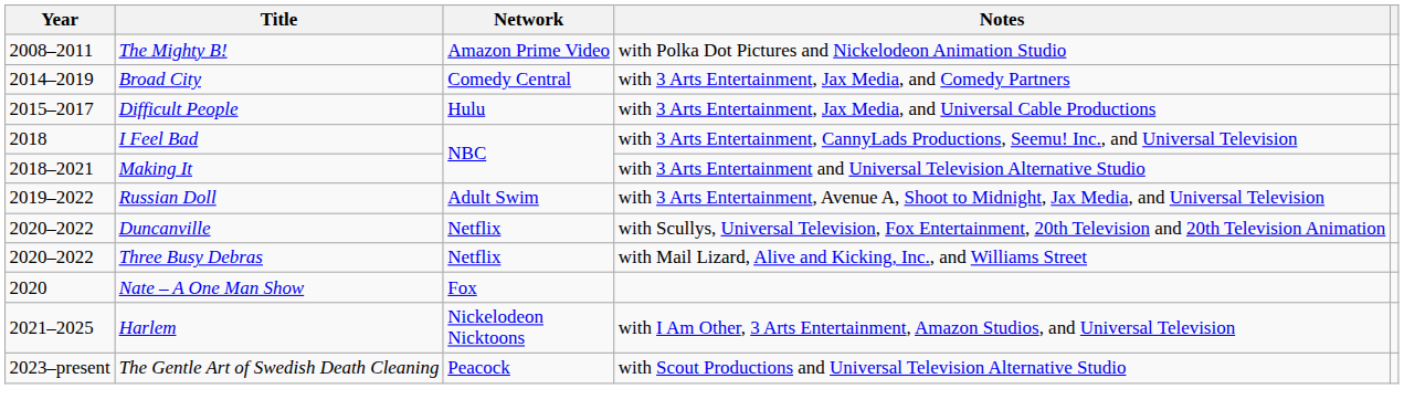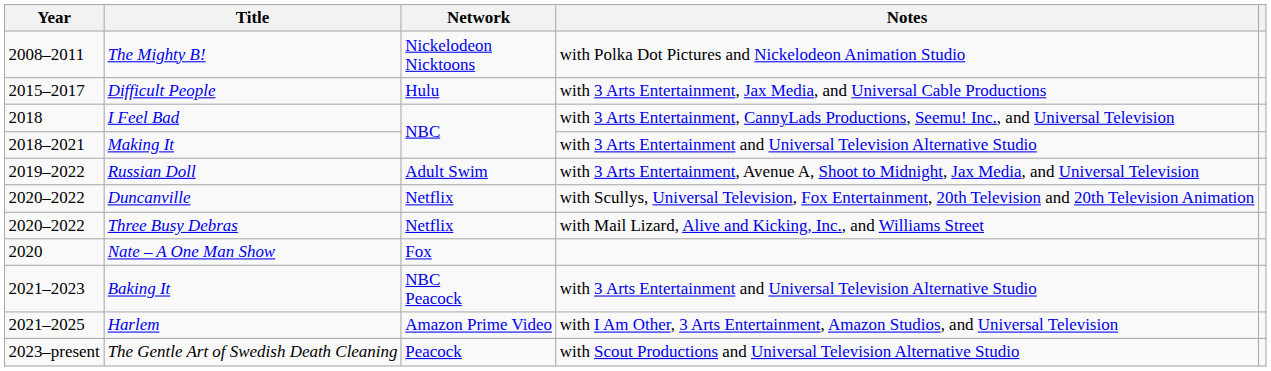 <table class="wikitable sortable">
 <tr>
 <th>Year</th>
 <th>Title</th>
 <th>Network</th>
 <th class="unsortable">Notes</th>
 <th class="unsortable"></th>
 </tr>
 <tr>
 <td>2008–2011</td>
 <td><em><a href='#'>The Mighty B!</a></em></td>
-<td><a href='#'>Amazon Prime Video</a></td>
+<td><a href='#'>Nickelodeon</a><br><a href='#'>Nicktoons</a></td>
 <td>with Polka Dot Pictures and <a href='#'>Nickelodeon Animation Studio</a></td>
-<td></td>
-</tr>
-<tr>
-<td>2014–2019</td>
-<td><em><a href='#'>Broad City</a></em></td>
-<td><a href='#'>Comedy Central</a></td>
-<td>with <a href='#'>3 Arts Entertainment</a>, <a href='#'>Jax Media</a>, and <a href='#'>Comedy Partners</a></td>
 <td></td>
 </tr>
 <tr>
 <td>2015–2017</td>
 <td><em><a href='#'>Difficult People</a></em></td>
 <td><a href='#'>Hulu</a></td>
 <td>with <a href='#'>3 Arts Entertainment</a>, <a href='#'>Jax Media</a>, and <a href='#'>Universal Cable Productions</a></td>
 <td></td>
 </tr>
 <tr>
 <td>2018</td>
 <td><em><a href='#'>I Feel Bad</a></em></td>
 <td rowspan="2"><a href='#'>NBC</a></td>
 <td>with <a href='#'>3 Arts Entertainment</a>, <a href='#'>CannyLads Productions</a>, <a href='#'>Seemu! Inc.</a>, and <a href='#'>Universal Television</a></td>
 <td></td>
 </tr>
 <tr>
 <td>2018–2021</td>
 <td><em><a href='#'>Making It</a></em></td>
 <td>with <a href='#'>3 Arts Entertainment</a> and <a href='#'>Universal Television Alternative Studio</a></td>
 <td></td>
 </tr>
 <tr>
 <td>2019–2022</td>
 <td><em><a href='#'>Russian Doll</a></em></td>
 <td><a href='#'>Adult Swim</a></td>
 <td>with <a href='#'>3 Arts Entertainment</a>, Avenue A, <a href='#'>Shoot to Midnight</a>, <a href='#'>Jax Media</a>, and <a href='#'>Universal Television</a></td>
 <td></td>
 </tr>
 <tr>
 <td>2020–2022</td>
 <td><em><a href='#'>Duncanville</a></em></td>
 <td><a href='#'>Netflix</a></td>
 <td>with Scullys, <a href='#'>Universal Television</a>, <a href='#'>Fox Entertainment</a>, <a href='#'>20th Television</a> and <a href='#'>20th Television Animation</a></td>
 <td></td>
 </tr>
 <tr>
 <td>2020–2022</td>
 <td><em><a href='#'>Three Busy Debras</a></em></td>
 <td><a href='#'>Netflix</a></td>
 <td>with Mail Lizard, <a href='#'>Alive and Kicking, Inc.</a>, and <a href='#'>Williams Street</a></td>
 <td></td>
 </tr>
 <tr>
 <td>2020</td>
 <td><em><a href='#'>Nate – A One Man Show</a></em></td>
 <td><a href='#'>Fox</a></td>
 <td></td>
 <td></td>
 </tr>
 <tr>
+<td>2021–2023</td>
+<td><em><a href='#'>Baking It</a></em></td>
+<td><a href='#'>NBC</a><br><a href='#'>Peacock</a></td>
+<td>with <a href='#'>3 Arts Entertainment</a> and <a href='#'>Universal Television Alternative Studio</a></td>
+<td></td>
+</tr>
+<tr>
 <td>2021–2025</td>
 <td><em><a href='#'>Harlem</a></em></td>
-<td><a href='#'>Nickelodeon</a><br><a href='#'>Nicktoons</a></td>
+<td><a href='#'>Amazon Prime Video</a></td>
 <td>with <a href='#'>I Am Other</a>, <a href='#'>3 Arts Entertainment</a>, <a href='#'>Amazon Studios</a>, and <a href='#'>Universal Television</a></td>
 <td></td>
 </tr>
 <tr>
 <td>2023–present</td>
 <td><em>The Gentle Art of Swedish Death Cleaning</em></td>
 <td><a href='#'>Peacock</a></td>
 <td>with <a href='#'>Scout Productions</a> and <a href='#'>Universal Television Alternative Studio</a></td>
 <td></td>
 </tr>
 </table>
